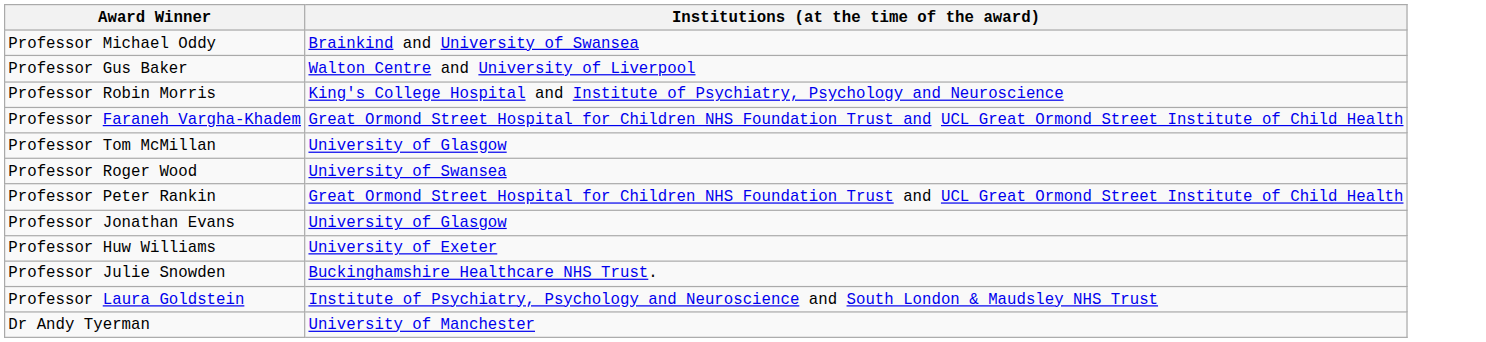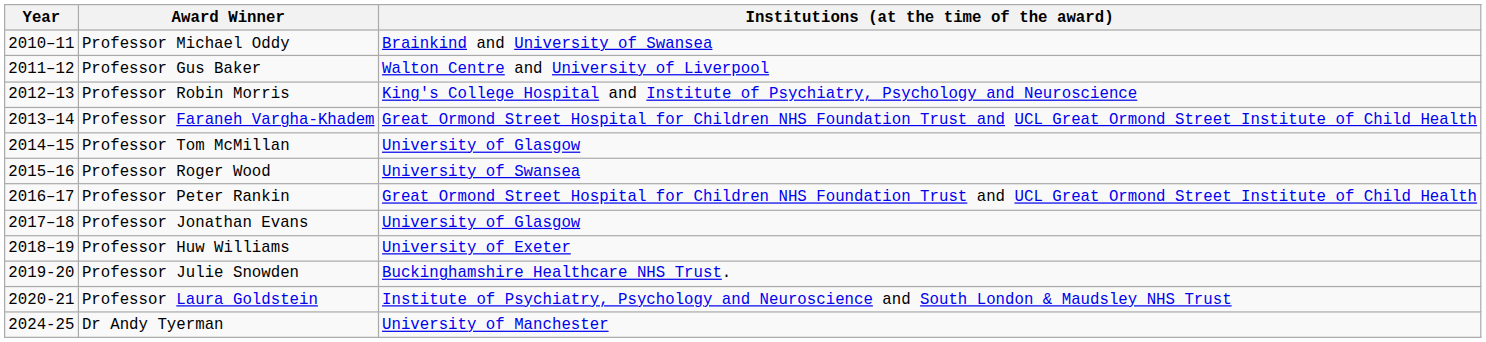 <table class="wikitable sortable">
 <tr>
+<th>Year</th>
 <th>Award Winner</th>
 <th>Institutions (at the time of the award)</th>
 </tr>
 <tr>
+<td>2010–11</td>
 <td>Professor Michael Oddy</td>
 <td><a href='#'>Brainkind</a> and <a href='#'>University of Swansea</a></td>
 </tr>
 <tr>
+<td>2011–12</td>
 <td>Professor Gus Baker</td>
 <td><a href='#'>Walton Centre</a> and <a href='#'>University of Liverpool</a></td>
 </tr>
 <tr>
+<td>2012–13</td>
 <td>Professor Robin Morris</td>
 <td><a href='#'>King's College Hospital</a> and <a href='#'>Institute of Psychiatry, Psychology and Neuroscience</a></td>
 </tr>
 <tr>
+<td>2013–14</td>
 <td>Professor <a href='#'>Faraneh Vargha-Khadem</a></td>
 <td><a href='#'>Great Ormond Street Hospital for Children NHS Foundation Trust and</a> <a href='#'>UCL Great Ormond Street Institute of Child Health</a></td>
 </tr>
 <tr>
+<td>2014–15</td>
 <td>Professor Tom McMillan</td>
 <td><a href='#'>University of Glasgow</a></td>
 </tr>
 <tr>
+<td>2015–16</td>
 <td>Professor Roger Wood</td>
 <td><a href='#'>University of Swansea</a></td>
 </tr>
 <tr>
+<td>2016–17</td>
 <td>Professor Peter Rankin</td>
 <td><a href='#'>Great Ormond Street Hospital for Children NHS Foundation Trust</a> and <a href='#'>UCL Great Ormond Street Institute of Child Health</a></td>
 </tr>
 <tr>
+<td>2017–18</td>
 <td>Professor Jonathan Evans</td>
 <td><a href='#'>University of Glasgow</a></td>
 </tr>
 <tr>
+<td>2018–19</td>
 <td>Professor Huw Williams</td>
 <td><a href='#'>University of Exeter</a></td>
 </tr>
 <tr>
+<td>2019-20</td>
 <td>Professor Julie Snowden</td>
 <td><a href='#'>Buckinghamshire Healthcare NHS Trust</a>.</td>
 </tr>
 <tr>
+<td>2020-21</td>
 <td>Professor <a href='#'>Laura Goldstein</a></td>
 <td><a href='#'>Institute of Psychiatry, Psychology and Neuroscience</a> and <a href='#'>South London & Maudsley NHS Trust</a></td>
 </tr>
 <tr>
+<td>2024-25</td>
 <td>Dr Andy Tyerman</td>
 <td><a href='#'>University of Manchester</a></td>
 </tr>
 </table>
